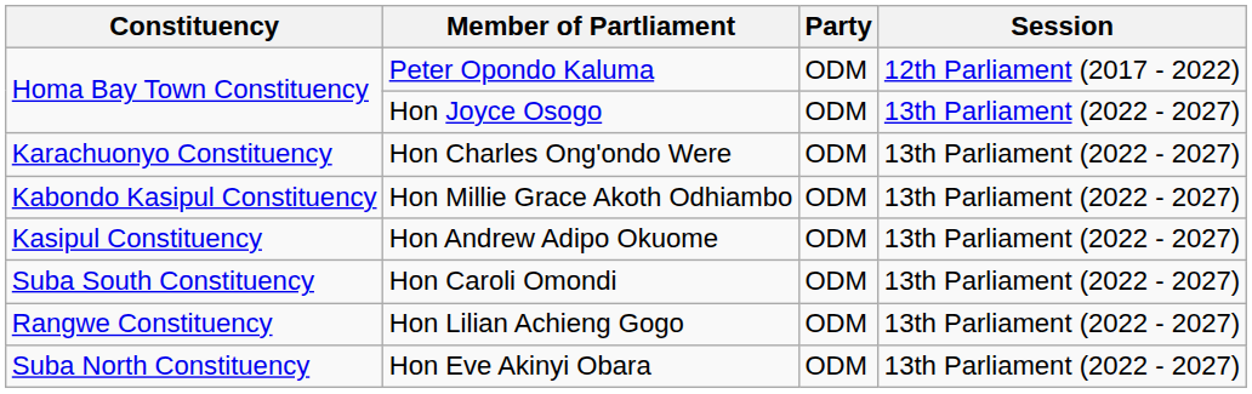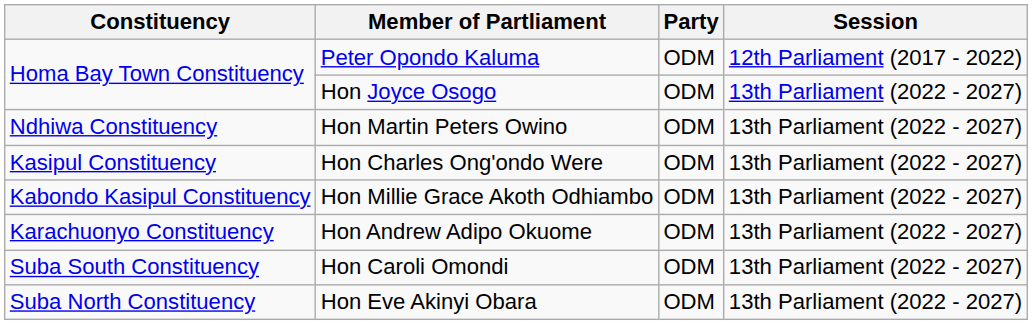 <table class="wikitable">
 <tr>
 <th>Constituency</th>
 <th>Member of Partliament</th>
 <th>Party</th>
 <th>Session</th>
 </tr>
 <tr>
 <td rowspan="2"><a href='#'>Homa Bay Town Constituency</a></td>
 <td><a href='#'>Peter Opondo Kaluma</a></td>
 <td>ODM</td>
 <td><a href='#'>12th Parliament</a> (2017 - 2022)</td>
 </tr>
 <tr>
 <td>Hon <a href='#'>Joyce Osogo</a></td>
 <td>ODM</td>
 <td><a href='#'>13th Parliament</a> (2022 - 2027)</td>
 </tr>
 <tr>
-<td><a href='#'>Karachuonyo Constituency</a></td>
+<td><a href='#'>Ndhiwa Constituency</a></td>
+<td>Hon Martin Peters Owino</td>
+<td>ODM</td>
+<td>13th Parliament (2022 - 2027)</td>
+</tr>
+<tr>
+<td><a href='#'>Kasipul Constituency</a></td>
 <td>Hon Charles Ong'ondo Were</td>
 <td>ODM</td>
 <td>13th Parliament (2022 - 2027)</td>
 </tr>
 <tr>
 <td><a href='#'>Kabondo Kasipul Constituency</a></td>
 <td>Hon Millie Grace Akoth Odhiambo</td>
 <td>ODM</td>
 <td>13th Parliament (2022 - 2027)</td>
 </tr>
 <tr>
-<td><a href='#'>Kasipul Constituency</a></td>
+<td><a href='#'>Karachuonyo Constituency</a></td>
 <td>Hon Andrew Adipo Okuome</td>
 <td>ODM</td>
 <td>13th Parliament (2022 - 2027)</td>
 </tr>
 <tr>
 <td><a href='#'>Suba South Constituency</a></td>
 <td>Hon Caroli Omondi</td>
 <td>ODM</td>
 <td>13th Parliament (2022 - 2027)</td>
 </tr>
 <tr>
-<td><a href='#'>Rangwe Constituency</a></td>
-<td>Hon Lilian Achieng Gogo</td>
-<td>ODM</td>
-<td>13th Parliament (2022 - 2027)</td>
-</tr>
-<tr>
 <td><a href='#'>Suba North Constituency</a></td>
 <td>Hon Eve Akinyi Obara</td>
 <td>ODM</td>
 <td>13th Parliament (2022 - 2027)</td>
 </tr>
 </table>
